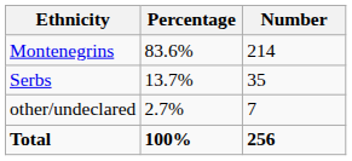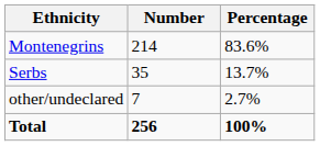 <table class="wikitable">
 <tr>
 <th width="100px">Ethnicity</th>
+<th width="80px">Number</th>
 <th width="80px">Percentage</th>
-<th width="80px">Number</th>
 </tr>
 <tr>
 <td><a href='#'>Montenegrins</a></td>
+<td>214</td>
 <td>83.6%</td>
-<td>214</td>
 </tr>
 <tr>
 <td><a href='#'>Serbs</a></td>
+<td>35</td>
 <td>13.7%</td>
-<td>35</td>
 </tr>
 <tr>
 <td>other/undeclared</td>
+<td>7</td>
 <td>2.7%</td>
-<td>7</td>
 </tr>
 <tr>
 <td><strong>Total</strong></td>
+<td><strong>256</strong></td>
 <td><strong>100%</strong></td>
-<td><strong>256</strong></td>
 </tr>
 </table>
